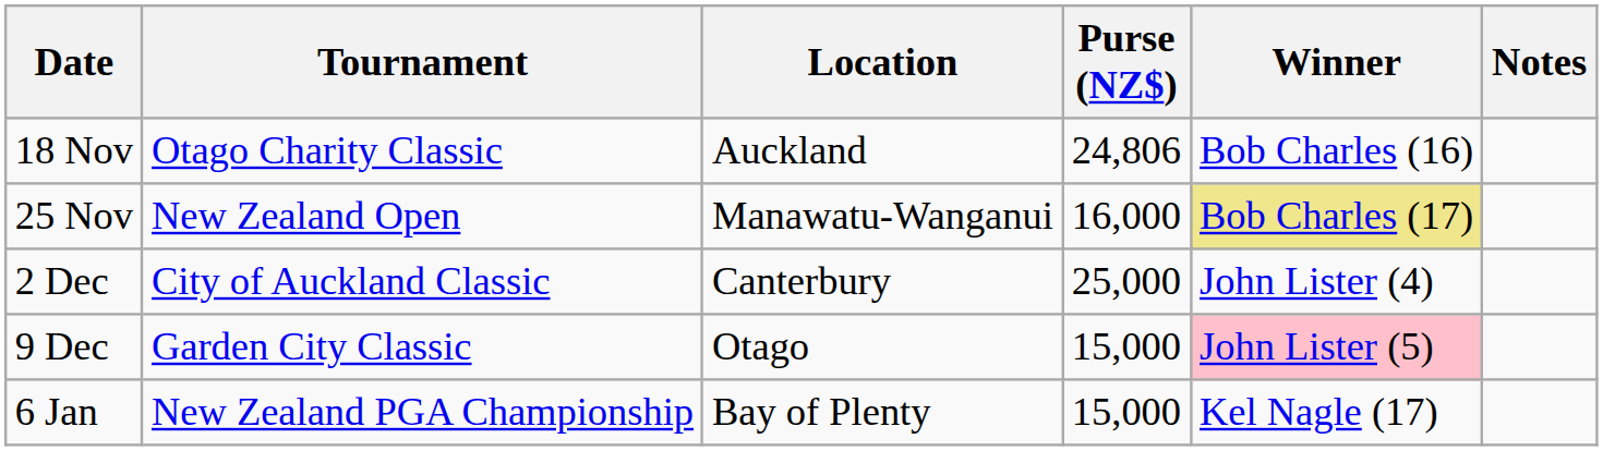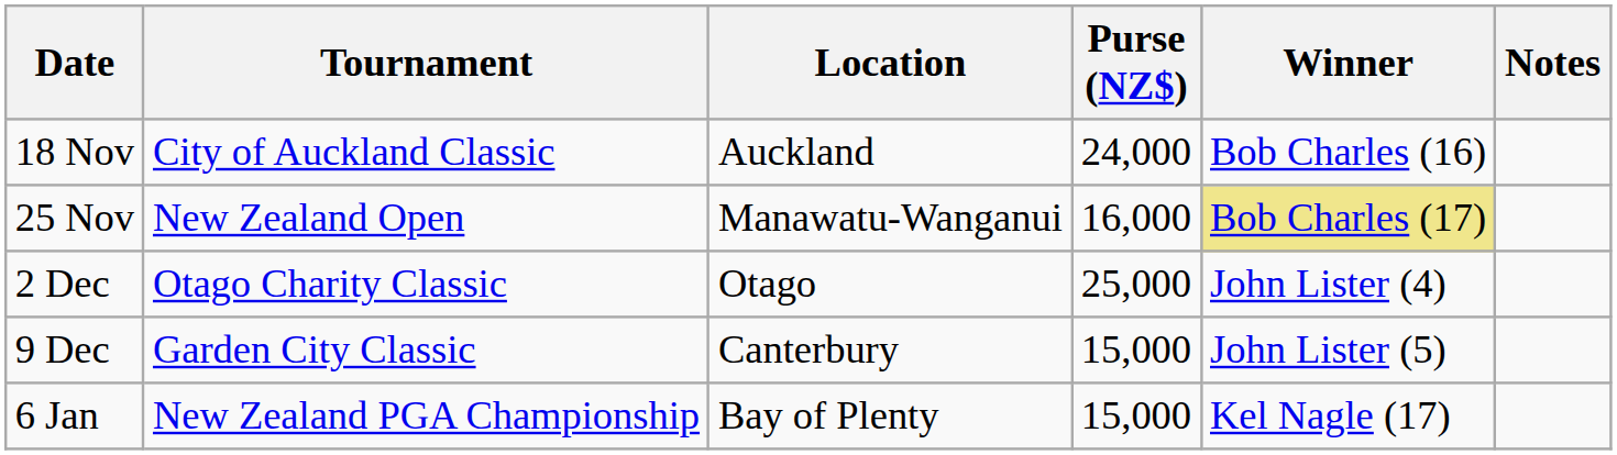 <table class="wikitable" style="font-size:95%">
 <tr>
 <th>Date</th>
 <th>Tournament</th>
 <th>Location</th>
 <th>Purse<br>(<a href='#'>NZ$</a>)</th>
 <th>Winner</th>
 <th>Notes</th>
 </tr>
 <tr>
 <td>18 Nov</td>
-<td><a href='#'>Otago Charity Classic</a></td>
+<td><a href='#'>City of Auckland Classic</a></td>
 <td>Auckland</td>
-<td align=right>24,806</td>
+<td align=right>24,000</td>
 <td> <a href='#'>Bob Charles</a> (16)</td>
 <td></td>
 </tr>
 <tr>
 <td>25 Nov</td>
 <td><a href='#'>New Zealand Open</a></td>
 <td>Manawatu-Wanganui</td>
 <td align=right>16,000</td>
 <td style="background: khaki;"> <a href='#'>Bob Charles</a> (17)</td>
 <td></td>
 </tr>
 <tr>
 <td>2 Dec</td>
-<td><a href='#'>City of Auckland Classic</a></td>
-<td>Canterbury</td>
+<td><a href='#'>Otago Charity Classic</a></td>
+<td>Otago</td>
 <td align=right>25,000</td>
 <td> <a href='#'>John Lister</a> (4)</td>
 <td></td>
 </tr>
 <tr>
 <td>9 Dec</td>
 <td><a href='#'>Garden City Classic</a></td>
-<td>Otago</td>
+<td>Canterbury</td>
 <td align=right>15,000</td>
-<td style="background: pink;"> <a href='#'>John Lister</a> (5)</td>
+<td> <a href='#'>John Lister</a> (5)</td>
 <td></td>
 </tr>
 <tr>
 <td>6 Jan</td>
 <td><a href='#'>New Zealand PGA Championship</a></td>
 <td>Bay of Plenty</td>
 <td align=right>15,000</td>
 <td> <a href='#'>Kel Nagle</a> (17)</td>
 <td></td>
 </tr>
 </table>
